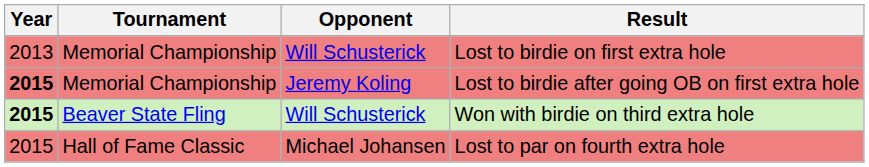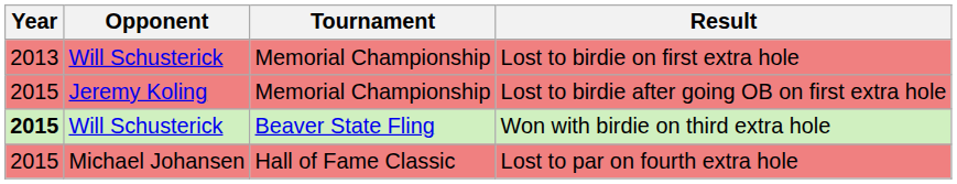 <table class="wikitable">
 <tr>
 <th>Year</th>
+<th>Opponent</th>
 <th>Tournament</th>
-<th>Opponent</th>
 <th>Result</th>
 </tr>
 <tr style="background:#f08080;">
 <td>2013</td>
+<td><a href='#'>Will Schusterick</a></td>
 <td>Memorial Championship</td>
-<td><a href='#'>Will Schusterick</a></td>
 <td>Lost to birdie on first extra hole </td>
 </tr>
 <tr style="background:#f08080;">
-<td><strong>2015</strong></td>
+<td>2015</td>
+<td><a href='#'>Jeremy Koling</a></td>
 <td>Memorial Championship</td>
-<td><a href='#'>Jeremy Koling</a></td>
 <td>Lost to birdie after going OB on first extra hole </td>
 </tr>
 <tr style="background:#d0f0c0;">
 <td><strong>2015</strong></td>
+<td><a href='#'>Will Schusterick</a></td>
 <td><a href='#'>Beaver State Fling</a></td>
-<td><a href='#'>Will Schusterick</a></td>
 <td>Won with birdie on third extra hole </td>
 </tr>
 <tr style="background:#f08080;">
 <td>2015</td>
+<td>Michael Johansen</td>
 <td>Hall of Fame Classic</td>
-<td>Michael Johansen</td>
 <td>Lost to par on fourth extra hole </td>
 </tr>
 </table>
